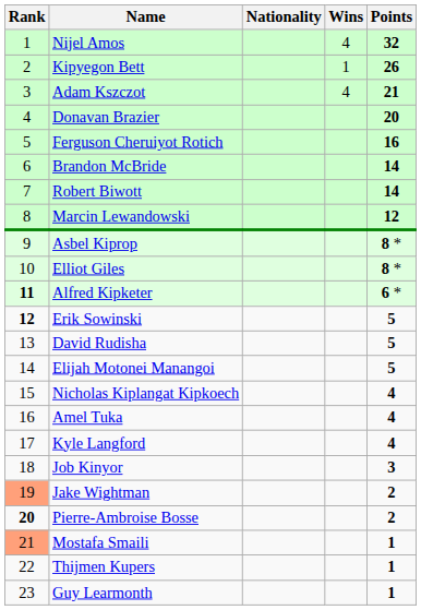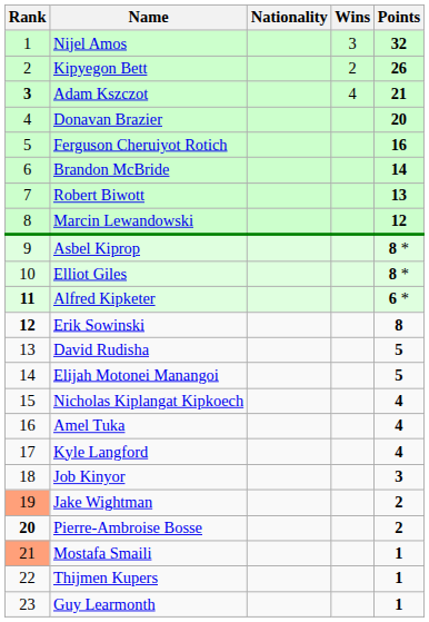 <table class="wikitable sortable" style="text-align:center">
 <tr>
 <th>Rank</th>
 <th>Name</th>
 <th>Nationality</th>
 <th>Wins</th>
 <th>Points</th>
 </tr>
 <tr bgcolor=ccffcc>
 <td>1</td>
 <td align=left><a href='#'>Nijel Amos</a></td>
 <td align=left></td>
-<td>4</td>
+<td>3</td>
 <td><strong>32</strong></td>
 </tr>
 <tr bgcolor=ccffcc>
 <td>2</td>
 <td align=left><a href='#'>Kipyegon Bett</a></td>
 <td align=left></td>
-<td>1</td>
+<td>2</td>
 <td><strong>26</strong></td>
 </tr>
 <tr bgcolor=ccffcc>
-<td>3</td>
+<td><strong>3</strong></td>
 <td align=left><a href='#'>Adam Kszczot</a></td>
 <td align=left></td>
 <td>4</td>
 <td><strong>21</strong></td>
 </tr>
 <tr bgcolor=ccffcc>
 <td>4</td>
 <td align=left><a href='#'>Donavan Brazier</a></td>
 <td align=left></td>
 <td></td>
 <td><strong>20</strong></td>
 </tr>
 <tr bgcolor=ccffcc>
 <td>5</td>
 <td align=left><a href='#'>Ferguson Cheruiyot Rotich</a></td>
 <td align=left></td>
 <td></td>
 <td><strong>16</strong></td>
 </tr>
 <tr bgcolor=ccffcc>
 <td>6</td>
 <td align=left><a href='#'>Brandon McBride</a></td>
 <td align=left></td>
 <td></td>
 <td><strong>14</strong></td>
 </tr>
 <tr bgcolor=ccffcc>
 <td>7</td>
 <td align=left><a href='#'>Robert Biwott</a></td>
 <td align=left></td>
 <td></td>
-<td><strong>14</strong></td>
+<td><strong>13</strong></td>
 </tr>
 <tr bgcolor=ccffcc>
 <td>8</td>
 <td align=left><a href='#'>Marcin Lewandowski</a></td>
 <td align=left></td>
 <td></td>
 <td><strong>12</strong></td>
 </tr>
 <tr style="border-top:3px solid green;" bgcolor=dfffdf>
 <td>9</td>
 <td align=left><a href='#'>Asbel Kiprop</a></td>
 <td align=left></td>
 <td></td>
 <td><strong>8</strong> *</td>
 </tr>
 <tr bgcolor=dfffdf>
 <td>10</td>
 <td align=left><a href='#'>Elliot Giles</a></td>
 <td align=left></td>
 <td></td>
 <td><strong>8</strong> *</td>
 </tr>
 <tr bgcolor=dfffdf>
 <td><strong>11</strong></td>
 <td align=left><a href='#'>Alfred Kipketer</a></td>
 <td align=left></td>
 <td></td>
 <td><strong>6</strong> *</td>
 </tr>
 <tr>
 <td><strong>12</strong></td>
 <td align=left><a href='#'>Erik Sowinski</a></td>
 <td align=left></td>
 <td></td>
-<td><strong>5</strong></td>
+<td><strong>8</strong></td>
 </tr>
 <tr>
 <td>13</td>
 <td align=left><a href='#'>David Rudisha</a></td>
 <td align=left></td>
 <td></td>
 <td><strong>5</strong></td>
 </tr>
 <tr>
 <td>14</td>
 <td align=left><a href='#'>Elijah Motonei Manangoi</a></td>
 <td align=left></td>
 <td></td>
 <td><strong>5</strong></td>
 </tr>
 <tr>
 <td>15</td>
 <td align=left><a href='#'>Nicholas Kiplangat Kipkoech</a></td>
 <td align=left></td>
 <td></td>
 <td><strong>4</strong></td>
 </tr>
 <tr>
 <td>16</td>
 <td align=left><a href='#'>Amel Tuka</a></td>
 <td align=left></td>
 <td></td>
 <td><strong>4</strong></td>
 </tr>
 <tr>
 <td>17</td>
 <td align=left><a href='#'>Kyle Langford</a></td>
 <td align=left></td>
 <td></td>
 <td><strong>4</strong></td>
 </tr>
 <tr>
 <td>18</td>
 <td align=left><a href='#'>Job Kinyor</a></td>
 <td align=left></td>
 <td></td>
 <td><strong>3</strong></td>
 </tr>
 <tr>
 <td style="background: lightsalmon;">19</td>
 <td align=left><a href='#'>Jake Wightman</a></td>
 <td align=left></td>
 <td></td>
 <td><strong>2</strong></td>
 </tr>
 <tr>
 <td><strong>20</strong></td>
 <td align=left><a href='#'>Pierre-Ambroise Bosse</a></td>
 <td align=left></td>
 <td></td>
 <td><strong>2</strong></td>
 </tr>
 <tr>
 <td style="background: lightsalmon;">21</td>
 <td align=left><a href='#'>Mostafa Smaili</a></td>
 <td align=left></td>
 <td></td>
 <td><strong>1</strong></td>
 </tr>
 <tr>
 <td>22</td>
 <td align=left><a href='#'>Thijmen Kupers</a></td>
 <td align=left></td>
 <td></td>
 <td><strong>1</strong></td>
 </tr>
 <tr>
 <td>23</td>
 <td align=left><a href='#'>Guy Learmonth</a></td>
 <td align=left></td>
 <td></td>
 <td><strong>1</strong></td>
 </tr>
 </table>
